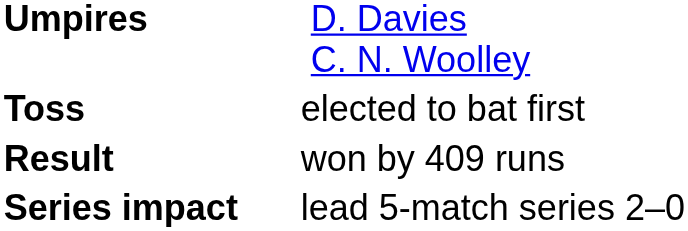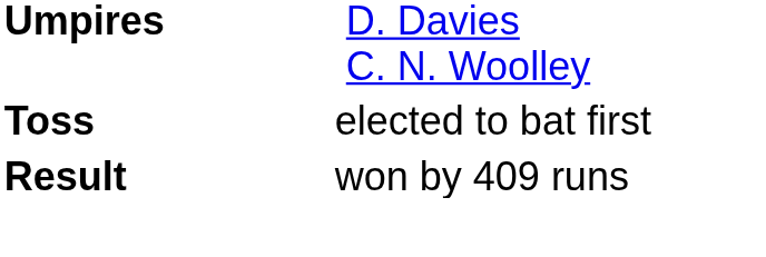 <table style="background:transparent;">
 <tr>
 <td style="width:8em;"></td>
 </tr>
 <tr style="vertical-align:top;">
 <td><strong>Umpires</strong></td>
 <td> <a href='#'>D. Davies</a><br> <a href='#'>C. N. Woolley</a></td>
 </tr>
 <tr>
 <td><strong>Toss</strong></td>
 <td> elected to bat first</td>
 </tr>
 <tr>
 <td><strong>Result</strong></td>
 <td> won by 409 runs</td>
 </tr>
-<tr>
-<td><strong>Series impact</strong></td>
-<td> lead 5-match series 2–0</td>
-</tr>
 </table>
